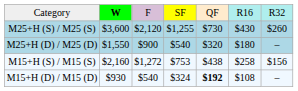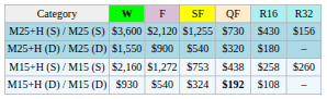 <table class="wikitable" style="font-size:90%">
 <tr align=center>
 <td style="background:#efefef;">Category</td>
 <td style="width:40px; background:lime;"><strong>W</strong></td>
 <td style="width:40px; background:thistle;">F</td>
 <td style="width:40px; background:#ff0;">SF</td>
 <td style="width:40px; background:#ffebcd;">QF</td>
 <td style="width:40px; background:#afeeee;">R16</td>
 <td style="width:40px; background:#afeeee;">R32</td>
 </tr>
 <tr style="text-align:center; background:lightblue;">
 <td>M25+H (S) / M25 (S)</td>
 <td>$3,600</td>
 <td>$2,120</td>
 <td>$1,255</td>
 <td>$730</td>
 <td>$430</td>
-<td>$260</td>
+<td>$156</td>
 </tr>
 <tr style="text-align:center; background:lightblue;">
 <td>M25+H (D) / M25 (D)</td>
 <td>$1,550</td>
 <td>$900</td>
 <td>$540</td>
 <td>$320</td>
 <td>$180</td>
 <td>–</td>
 </tr>
 <tr style="text-align:center; background:#f0f8ff;">
 <td>M15+H (S) / M15 (S)</td>
 <td>$2,160</td>
 <td>$1,272</td>
 <td>$753</td>
 <td>$438</td>
 <td>$258</td>
-<td>$156</td>
+<td>$260</td>
 </tr>
 <tr style="text-align:center; background:#f0f8ff;">
 <td>M15+H (D) / M15 (D)</td>
 <td>$930</td>
 <td>$540</td>
 <td>$324</td>
 <td><strong>$192</strong></td>
 <td>$108</td>
 <td>–</td>
 </tr>
 </table>
